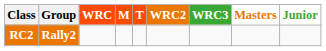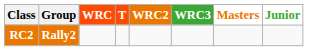 <table class="wikitable" style="font-size:90%">
 <tr>
 <th>Class</th>
 <th>Group</th>
 <th style="background:#fd4b03;color:white;">WRC</th>
-<th style="background:#fd4b03;color:white;">M</th>
 <th style="background:#fd4b03;color:white;">T</th>
 <th style="background:#eb7700;color:white;">WRC2</th>
 <th style="background:#3aa933;color:white;">WRC3</th>
 <th style="background:white;color:#eb7700;">Masters</th>
 <th style="background:white;color:#3aa933;">Junior</th>
 </tr>
 <tr>
 <th style="background:#eb7700;color:white;">RC2</th>
 <th style="background:#eb7700;color:white;">Rally2</th>
 <td></td>
 <td></td>
 <td></td>
 <td></td>
 <td></td>
 <td></td>
-<td></td>
 </tr>
 </table>
